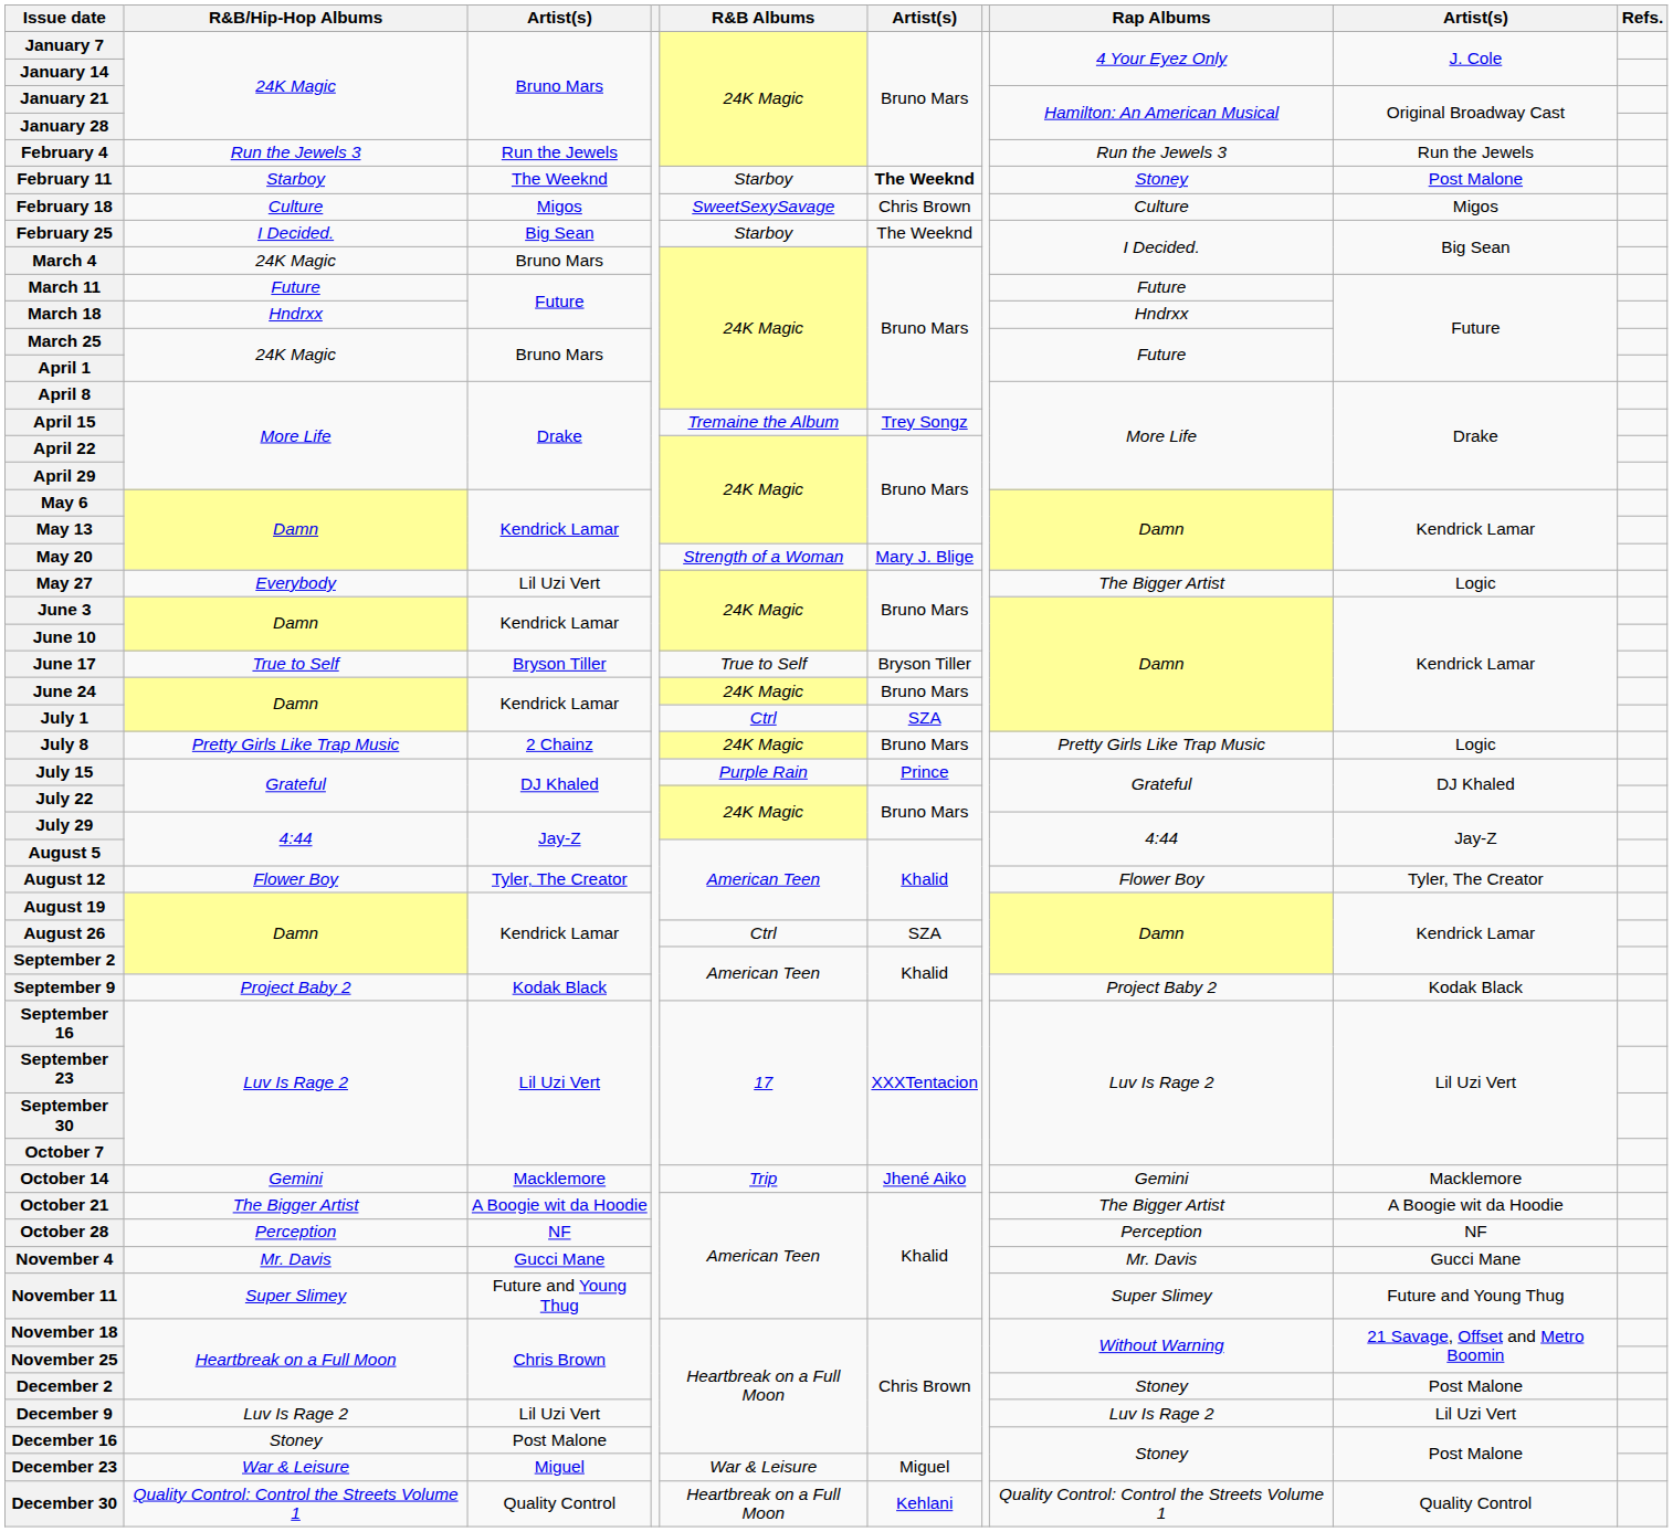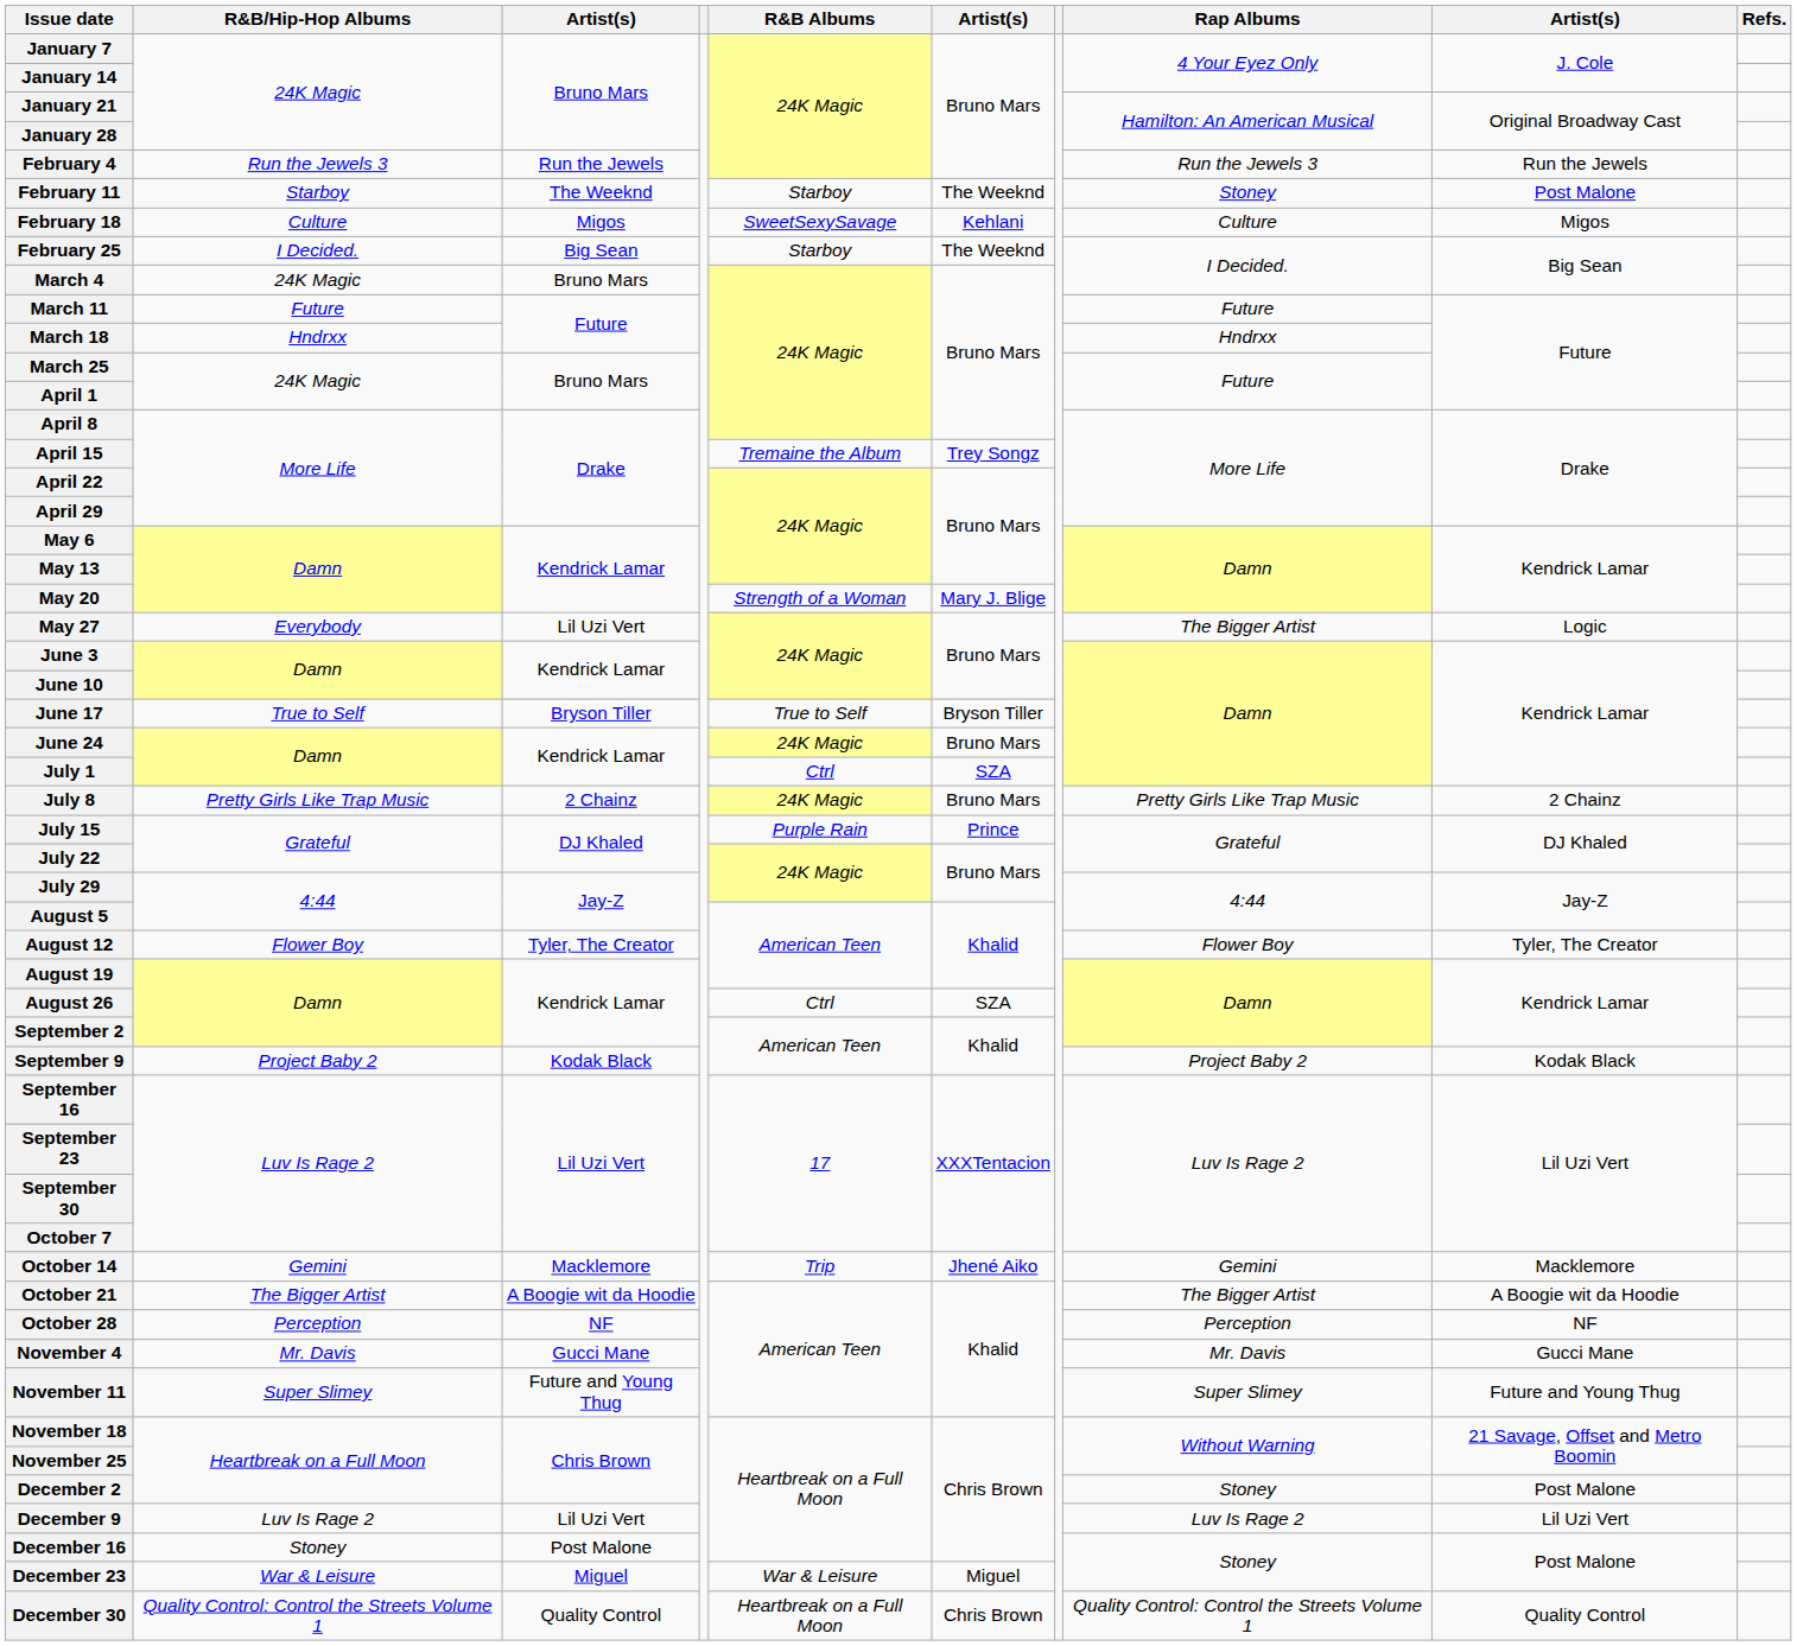 <table class="wikitable plainrowheaders" style="text-align:center;">
 <tr>
 <th>Issue date</th>
 <th>R&B/Hip-Hop Albums</th>
 <th>Artist(s)</th>
 <th></th>
 <th>R&B Albums</th>
 <th>Artist(s)</th>
 <th></th>
 <th>Rap Albums</th>
 <th>Artist(s)</th>
 <th>Refs.</th>
 </tr>
 <tr>
 <th scope="row">January 7</th>
 <td rowspan="4"><em><a href='#'>24K Magic</a></em></td>
 <td rowspan="4"><a href='#'>Bruno Mars</a></td>
 <td rowspan="54"></td>
 <td bgcolor=#FFFF99 rowspan="5"><em>24K Magic</em> </td>
 <td rowspan="5">Bruno Mars</td>
 <td rowspan="54"></td>
 <td rowspan="2"><em><a href='#'>4 Your Eyez Only</a></em></td>
 <td rowspan="2"><a href='#'>J. Cole</a></td>
 <td></td>
 </tr>
 <tr>
 <th scope="row">January 14</th>
 <td></td>
 </tr>
 <tr>
 <th scope="row">January 21</th>
 <td rowspan="2"><em><a href='#'>Hamilton: An American Musical</a></em></td>
 <td rowspan="2">Original Broadway Cast</td>
 <td></td>
 </tr>
 <tr>
 <th scope="row">January 28</th>
 <td></td>
 </tr>
 <tr>
 <th scope="row">February 4</th>
 <td><em><a href='#'>Run the Jewels 3</a></em></td>
 <td><a href='#'>Run the Jewels</a></td>
 <td><em>Run the Jewels 3</em></td>
 <td>Run the Jewels</td>
 <td></td>
 </tr>
 <tr>
 <th scope="row">February 11</th>
 <td><em><a href='#'>Starboy</a></em></td>
 <td><a href='#'>The Weeknd</a></td>
 <td><em>Starboy</em></td>
-<td><strong>The Weeknd</strong></td>
+<td>The Weeknd</td>
 <td><em><a href='#'>Stoney</a></em></td>
 <td><a href='#'>Post Malone</a></td>
 <td></td>
 </tr>
 <tr>
 <th scope="row">February 18</th>
 <td><em><a href='#'>Culture</a></em></td>
 <td><a href='#'>Migos</a></td>
 <td><em><a href='#'>SweetSexySavage</a></em></td>
-<td>Chris Brown</td>
+<td><a href='#'>Kehlani</a></td>
 <td><em>Culture</em></td>
 <td>Migos</td>
 <td></td>
 </tr>
 <tr>
 <th scope="row">February 25</th>
 <td><em><a href='#'>I Decided.</a></em></td>
 <td><a href='#'>Big Sean</a></td>
 <td><em>Starboy</em></td>
 <td>The Weeknd</td>
 <td rowspan="2"><em>I Decided.</em></td>
 <td rowspan="2">Big Sean</td>
 <td></td>
 </tr>
 <tr>
 <th scope="row">March 4</th>
 <td><em>24K Magic</em></td>
 <td>Bruno Mars</td>
 <td bgcolor=#FFFF99 rowspan="6"><em>24K Magic</em> </td>
 <td rowspan="6">Bruno Mars</td>
 <td></td>
 </tr>
 <tr>
 <th scope="row">March 11</th>
 <td><em><a href='#'>Future</a></em></td>
 <td rowspan="2"><a href='#'>Future</a></td>
 <td><em>Future</em></td>
 <td rowspan="4">Future</td>
 <td></td>
 </tr>
 <tr>
 <th scope="row">March 18</th>
 <td><em><a href='#'>Hndrxx</a></em></td>
 <td><em>Hndrxx</em></td>
 <td></td>
 </tr>
 <tr>
 <th scope="row">March 25</th>
 <td rowspan="2"><em>24K Magic</em></td>
 <td rowspan="2">Bruno Mars</td>
 <td rowspan="2"><em>Future</em></td>
 <td></td>
 </tr>
 <tr>
 <th scope="row">April 1</th>
 <td></td>
 </tr>
 <tr>
 <th scope="row">April 8</th>
 <td rowspan="4"><em><a href='#'>More Life</a></em></td>
 <td rowspan="4"><a href='#'>Drake</a></td>
 <td rowspan="4"><em>More Life</em></td>
 <td rowspan="4">Drake</td>
 <td></td>
 </tr>
 <tr>
 <th scope="row">April 15</th>
 <td><em><a href='#'>Tremaine the Album</a></em></td>
 <td><a href='#'>Trey Songz</a></td>
 <td></td>
 </tr>
 <tr>
 <th scope="row">April 22</th>
 <td bgcolor=#FFFF99 rowspan="4"><em>24K Magic</em> </td>
 <td rowspan="4">Bruno Mars</td>
 <td></td>
 </tr>
 <tr>
 <th scope="row">April 29</th>
 <td></td>
 </tr>
 <tr>
 <th scope="row">May 6</th>
 <td bgcolor=#FFFF99 rowspan="3"><em><a href='#'>Damn</a></em> </td>
 <td rowspan="3"><a href='#'>Kendrick Lamar</a></td>
 <td bgcolor=#FFFF99 rowspan="3"><em>Damn</em> </td>
 <td rowspan="3">Kendrick Lamar</td>
 <td></td>
 </tr>
 <tr>
 <th scope="row">May 13</th>
 <td></td>
 </tr>
 <tr>
 <th scope="row">May 20</th>
 <td><em><a href='#'>Strength of a Woman</a></em></td>
 <td><a href='#'>Mary J. Blige</a></td>
 <td></td>
 </tr>
 <tr>
 <th scope="row">May 27</th>
 <td><em><a href='#'>Everybody</a></em></td>
 <td>Lil Uzi Vert</td>
 <td bgcolor=#FFFF99 rowspan="3"><em>24K Magic</em> </td>
 <td rowspan="3">Bruno Mars</td>
 <td><em>The Bigger Artist</em></td>
 <td>Logic</td>
 <td></td>
 </tr>
 <tr>
 <th scope="row">June 3</th>
 <td bgcolor=#FFFF99 rowspan="2"><em>Damn</em> </td>
 <td rowspan="2">Kendrick Lamar</td>
 <td bgcolor=#FFFF99 rowspan="5"><em>Damn</em> </td>
 <td rowspan="5">Kendrick Lamar</td>
 <td></td>
 </tr>
 <tr>
 <th scope="row">June 10</th>
 <td></td>
 </tr>
 <tr>
 <th scope="row">June 17</th>
 <td><em><a href='#'>True to Self</a></em></td>
 <td><a href='#'>Bryson Tiller</a></td>
 <td><em>True to Self</em></td>
 <td>Bryson Tiller</td>
 <td></td>
 </tr>
 <tr>
 <th scope="row">June 24</th>
 <td bgcolor=#FFFF99 rowspan="2"><em>Damn</em> </td>
 <td rowspan="2">Kendrick Lamar</td>
 <td bgcolor=#FFFF99><em>24K Magic</em> </td>
 <td>Bruno Mars</td>
 <td></td>
 </tr>
 <tr>
 <th scope="row">July 1</th>
 <td><em><a href='#'>Ctrl</a></em></td>
 <td><a href='#'>SZA</a></td>
 <td></td>
 </tr>
 <tr>
 <th scope="row">July 8</th>
 <td><em><a href='#'>Pretty Girls Like Trap Music</a></em></td>
 <td><a href='#'>2 Chainz</a></td>
 <td bgcolor=#FFFF99><em>24K Magic</em> </td>
 <td>Bruno Mars</td>
 <td><em>Pretty Girls Like Trap Music</em></td>
-<td>Logic</td>
+<td>2 Chainz</td>
 <td></td>
 </tr>
 <tr>
 <th scope="row">July 15</th>
 <td rowspan="2"><em><a href='#'>Grateful</a></em></td>
 <td rowspan="2"><a href='#'>DJ Khaled</a></td>
 <td><em><a href='#'>Purple Rain</a></em></td>
 <td><a href='#'>Prince</a></td>
 <td rowspan="2"><em>Grateful</em></td>
 <td rowspan="2">DJ Khaled</td>
 <td></td>
 </tr>
 <tr>
 <th scope="row">July 22</th>
 <td bgcolor=#FFFF99 rowspan="2"><em>24K Magic</em> </td>
 <td rowspan="2">Bruno Mars</td>
 <td></td>
 </tr>
 <tr>
 <th scope="row">July 29</th>
 <td rowspan="2"><em><a href='#'>4:44</a></em></td>
 <td rowspan="2"><a href='#'>Jay-Z</a></td>
 <td rowspan="2"><em>4:44</em></td>
 <td rowspan="2">Jay-Z</td>
 <td></td>
 </tr>
 <tr>
 <th scope="row">August 5</th>
 <td rowspan="3"><em><a href='#'>American Teen</a></em></td>
 <td rowspan="3"><a href='#'>Khalid</a></td>
 <td></td>
 </tr>
 <tr>
 <th scope="row">August 12</th>
 <td><em><a href='#'>Flower Boy</a></em></td>
 <td><a href='#'>Tyler, The Creator</a></td>
 <td><em>Flower Boy</em></td>
 <td>Tyler, The Creator</td>
 <td></td>
 </tr>
 <tr>
 <th scope="row">August 19</th>
 <td bgcolor=#FFFF99 rowspan="3"><em>Damn</em> </td>
 <td rowspan="3">Kendrick Lamar</td>
 <td bgcolor=#FFFF99 rowspan="3"><em>Damn</em> </td>
 <td rowspan="3">Kendrick Lamar</td>
 <td></td>
 </tr>
 <tr>
 <th scope="row">August 26</th>
 <td><em>Ctrl</em></td>
 <td>SZA</td>
 <td></td>
 </tr>
 <tr>
 <th scope="row">September 2</th>
 <td rowspan="2"><em>American Teen</em></td>
 <td rowspan="2">Khalid</td>
 <td></td>
 </tr>
 <tr>
 <th scope="row">September 9</th>
 <td><em><a href='#'>Project Baby 2</a></em></td>
 <td><a href='#'>Kodak Black</a></td>
 <td><em>Project Baby 2</em></td>
 <td>Kodak Black</td>
 <td></td>
 </tr>
 <tr>
 <th scope="row">September 16</th>
 <td rowspan="4"><em><a href='#'>Luv Is Rage 2</a></em></td>
 <td rowspan="4"><a href='#'>Lil Uzi Vert</a></td>
 <td rowspan="4"><em><a href='#'>17</a></em></td>
 <td rowspan="4"><a href='#'>XXXTentacion</a></td>
 <td rowspan="4"><em>Luv Is Rage 2</em></td>
 <td rowspan="4">Lil Uzi Vert</td>
 <td></td>
 </tr>
 <tr>
 <th scope="row">September 23</th>
 <td></td>
 </tr>
 <tr>
 <th scope="row">September 30</th>
 <td></td>
 </tr>
 <tr>
 <th scope="row">October 7</th>
 <td></td>
 </tr>
 <tr>
 <th scope="row">October 14</th>
 <td><em><a href='#'>Gemini</a></em></td>
 <td><a href='#'>Macklemore</a></td>
 <td><em><a href='#'>Trip</a></em></td>
 <td><a href='#'>Jhené Aiko</a></td>
 <td><em>Gemini</em></td>
 <td>Macklemore</td>
 <td></td>
 </tr>
 <tr>
 <th scope="row">October 21</th>
 <td><em><a href='#'>The Bigger Artist</a></em></td>
 <td><a href='#'>A Boogie wit da Hoodie</a></td>
 <td rowspan="4"><em>American Teen</em></td>
 <td rowspan="4">Khalid</td>
 <td><em>The Bigger Artist</em></td>
 <td>A Boogie wit da Hoodie</td>
 <td></td>
 </tr>
 <tr>
 <th scope="row">October 28</th>
 <td><em><a href='#'>Perception</a></em></td>
 <td><a href='#'>NF</a></td>
 <td><em>Perception</em></td>
 <td>NF</td>
 <td></td>
 </tr>
 <tr>
 <th scope="row">November 4</th>
 <td><em><a href='#'>Mr. Davis</a></em></td>
 <td><a href='#'>Gucci Mane</a></td>
 <td><em>Mr. Davis</em></td>
 <td>Gucci Mane</td>
 <td></td>
 </tr>
 <tr>
 <th scope="row">November 11</th>
 <td><em><a href='#'>Super Slimey</a></em></td>
 <td>Future and <a href='#'>Young Thug</a></td>
 <td><em>Super Slimey</em></td>
 <td>Future and Young Thug</td>
 <td></td>
 </tr>
 <tr>
 <th scope="row">November 18</th>
 <td rowspan="3"><em><a href='#'>Heartbreak on a Full Moon</a></em></td>
 <td rowspan="3"><a href='#'>Chris Brown</a></td>
 <td rowspan="5"><em>Heartbreak on a Full Moon</em></td>
 <td rowspan="5">Chris Brown</td>
 <td rowspan="2"><em><a href='#'>Without Warning</a></em></td>
 <td rowspan="2"><a href='#'>21 Savage</a>, <a href='#'>Offset</a> and <a href='#'>Metro Boomin</a></td>
 <td></td>
 </tr>
 <tr>
 <th scope="row">November 25</th>
 <td></td>
 </tr>
 <tr>
 <th scope="row">December 2</th>
 <td><em>Stoney</em></td>
 <td>Post Malone</td>
 <td></td>
 </tr>
 <tr>
 <th scope="row">December 9</th>
 <td><em>Luv Is Rage 2</em></td>
 <td>Lil Uzi Vert</td>
 <td><em>Luv Is Rage 2</em></td>
 <td>Lil Uzi Vert</td>
 <td></td>
 </tr>
 <tr>
 <th scope="row">December 16</th>
 <td><em>Stoney</em></td>
 <td>Post Malone</td>
 <td rowspan="2"><em>Stoney</em></td>
 <td rowspan="2">Post Malone</td>
 <td></td>
 </tr>
 <tr>
 <th scope="row">December 23</th>
 <td><em><a href='#'>War & Leisure</a></em></td>
 <td><a href='#'>Miguel</a></td>
 <td><em>War & Leisure</em></td>
 <td>Miguel</td>
 <td></td>
 </tr>
 <tr>
 <th scope="row">December 30</th>
 <td><em><a href='#'>Quality Control: Control the Streets Volume 1</a></em></td>
 <td>Quality Control</td>
 <td><em>Heartbreak on a Full Moon</em></td>
-<td><a href='#'>Kehlani</a></td>
+<td>Chris Brown</td>
 <td><em>Quality Control: Control the Streets Volume 1</em></td>
 <td>Quality Control</td>
 <td></td>
 </tr>
 </table>
